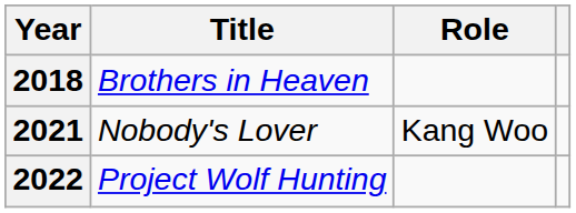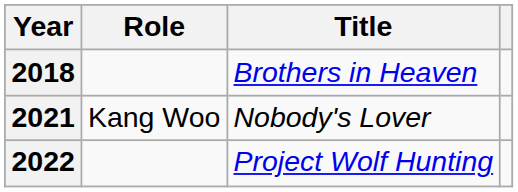 <table class="wikitable plainrowheaders sortable">
 <tr>
 <th scope="col">Year</th>
+<th scope="col">Role</th>
 <th scope="col">Title</th>
-<th scope="col">Role</th>
 <th scope="col" class="unsortable"></th>
 </tr>
 <tr>
 <th scope="row">2018</th>
+<td></td>
 <td><em><a href='#'>Brothers in Heaven</a></em></td>
-<td></td>
 <td style="text-align:center"></td>
 </tr>
 <tr>
 <th scope="row">2021</th>
+<td>Kang Woo</td>
 <td><em>Nobody's Lover</em></td>
-<td>Kang Woo</td>
 <td style="text-align:center"></td>
 </tr>
 <tr>
 <th scope="row">2022</th>
+<td></td>
 <td><em><a href='#'>Project Wolf Hunting</a></em></td>
-<td></td>
 <td style="text-align:center"></td>
 </tr>
 </table>
